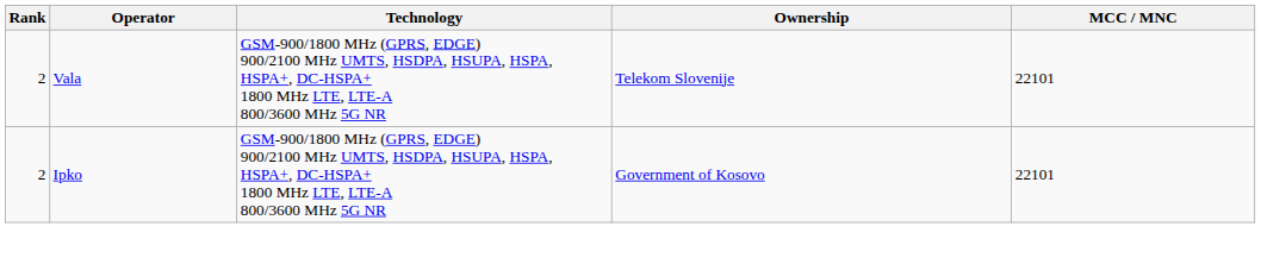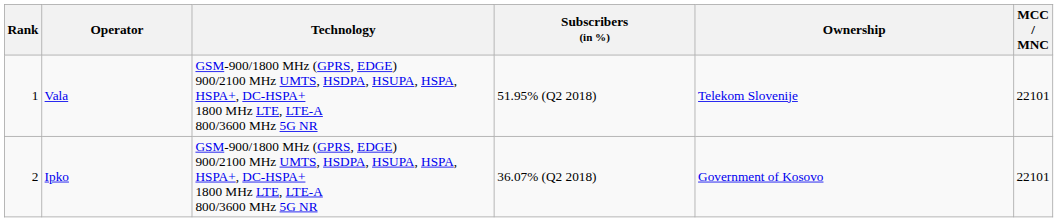 <table class="wikitable" style="width:100%;">
 <tr>
 <th style="width:3%;">Rank</th>
 <th style="width:15%;">Operator</th>
 <th style="width:30%;">Technology</th>
+<th style="width:20%;">Subscribers<br><small>(in %)</small></th>
 <th style="width:32%;">Ownership</th>
 <th>MCC / MNC</th>
 </tr>
 <tr>
-<td align=right>2</td>
+<td align=right>1</td>
 <td><a href='#'>Vala</a></td>
 <td><a href='#'>GSM</a>-900/1800 MHz (<a href='#'>GPRS</a>, <a href='#'>EDGE</a>) <br>900/2100 MHz <a href='#'>UMTS</a>, <a href='#'>HSDPA</a>, <a href='#'>HSUPA</a>, <a href='#'>HSPA</a>, <a href='#'>HSPA+</a>, <a href='#'>DC-HSPA+</a> <br>1800 MHz <a href='#'>LTE</a>, <a href='#'>LTE-A</a><br>800/3600 MHz <a href='#'>5G NR</a></td>
+<td>51.95% (Q2 2018)</td>
 <td><a href='#'>Telekom Slovenije</a></td>
 <td>22101</td>
 </tr>
 <tr>
 <td align=right>2</td>
 <td><a href='#'>Ipko</a></td>
 <td><a href='#'>GSM</a>-900/1800 MHz (<a href='#'>GPRS</a>, <a href='#'>EDGE</a>) <br>900/2100 MHz <a href='#'>UMTS</a>, <a href='#'>HSDPA</a>, <a href='#'>HSUPA</a>, <a href='#'>HSPA</a>, <a href='#'>HSPA+</a>, <a href='#'>DC-HSPA+</a> <br>1800 MHz <a href='#'>LTE</a>, <a href='#'>LTE-A</a><br>800/3600 MHz <a href='#'>5G NR</a></td>
+<td>36.07% (Q2 2018)</td>
 <td><a href='#'>Government of Kosovo</a></td>
 <td>22101</td>
 </tr>
 </table>
